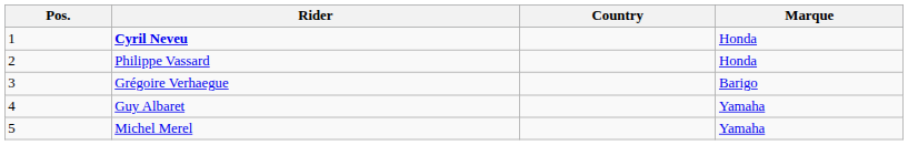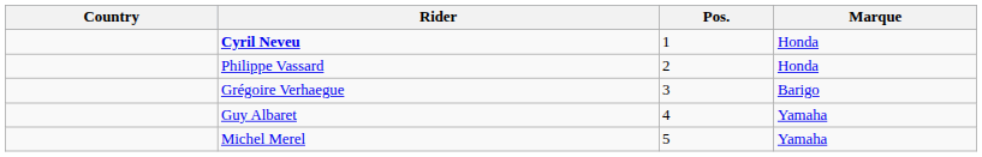 <table class="wikitable" width=80%>
 <tr bgcolor="lightsteelblue">
+<th>Country</th>
+<th>Rider</th>
 <th>Pos.</th>
-<th>Rider</th>
-<th>Country</th>
 <th>Marque</th>
 </tr>
 <tr>
+<td></td>
+<td><strong><a href='#'>Cyril Neveu</a></strong></td>
 <td>1</td>
-<td><strong><a href='#'>Cyril Neveu</a></strong></td>
-<td></td>
 <td><a href='#'>Honda</a></td>
 </tr>
 <tr>
+<td></td>
+<td><a href='#'>Philippe Vassard</a></td>
 <td>2</td>
-<td><a href='#'>Philippe Vassard</a></td>
-<td></td>
 <td><a href='#'>Honda</a></td>
 </tr>
 <tr>
+<td></td>
+<td><a href='#'>Grégoire Verhaegue</a></td>
 <td>3</td>
-<td><a href='#'>Grégoire Verhaegue</a></td>
-<td></td>
 <td><a href='#'>Barigo</a></td>
 </tr>
 <tr>
+<td></td>
+<td><a href='#'>Guy Albaret</a></td>
 <td>4</td>
-<td><a href='#'>Guy Albaret</a></td>
-<td></td>
 <td><a href='#'>Yamaha</a></td>
 </tr>
 <tr>
+<td></td>
+<td><a href='#'>Michel Merel</a></td>
 <td>5</td>
-<td><a href='#'>Michel Merel</a></td>
-<td></td>
 <td><a href='#'>Yamaha</a></td>
 </tr>
 </table>
